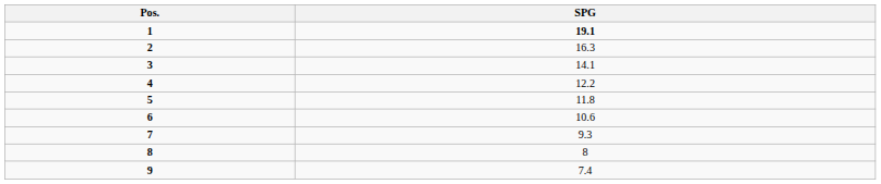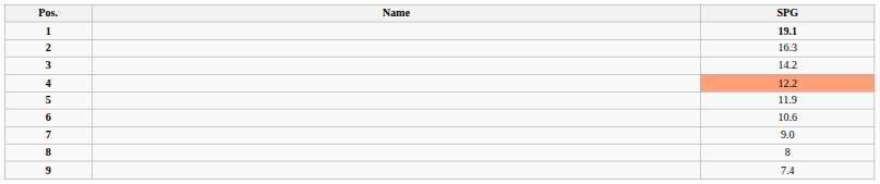 <table class="wikitable" style="width:80%;">
 <tr>
 <th style="width:10%;">Pos.</th>
+<th style="width:70%;">Name</th>
 <th style="width:20%;">SPG</th>
 </tr>
 <tr>
 <td align=center><strong>1</strong></td>
+<td><strong></strong></td>
 <td align=center><strong>19.1</strong></td>
 </tr>
 <tr>
 <td align=center><strong>2</strong></td>
+<td></td>
 <td align=center>16.3</td>
 </tr>
 <tr>
 <td align=center><strong>3</strong></td>
-<td align=center>14.1</td>
+<td></td>
+<td align=center>14.2</td>
 </tr>
 <tr>
 <td align=center><strong>4</strong></td>
-<td align=center>12.2</td>
+<td></td>
+<td align=center style="background: lightsalmon;">12.2</td>
 </tr>
 <tr>
 <td align=center><strong>5</strong></td>
-<td align=center>11.8</td>
+<td></td>
+<td align=center>11.9</td>
 </tr>
 <tr>
 <td align=center><strong>6</strong></td>
+<td></td>
 <td align=center>10.6</td>
 </tr>
 <tr>
 <td align=center><strong>7</strong></td>
-<td align=center>9.3</td>
+<td></td>
+<td align=center>9.0</td>
 </tr>
 <tr>
 <td align=center><strong>8</strong></td>
+<td></td>
 <td align=center>8</td>
 </tr>
 <tr>
 <td align=center><strong>9</strong></td>
+<td></td>
 <td align=center>7.4</td>
 </tr>
 </table>
